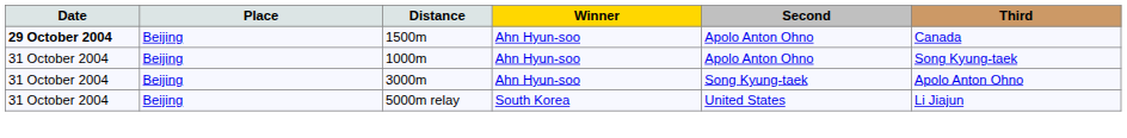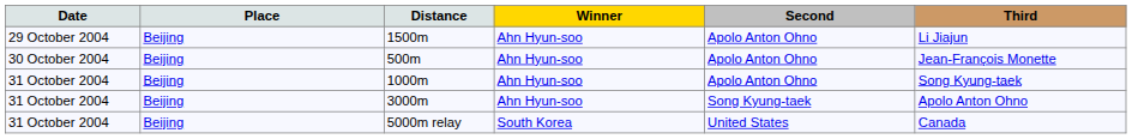 <table bgcolor="#f7f8ff" cellpadding="3" cellspacing="0" border="1" style="font-size: 95%; border: gray solid 1px; border-collapse: collapse;">
 <tr bgcolor="#CCCCCC">
 <td align="center" bgcolor="#DCE5E5" width="150"><strong>Date</strong></td>
 <td align="center" bgcolor="#DCE5E5" width="280"><strong>Place</strong></td>
 <td align="center" bgcolor="#DCE5E5" width="120"><strong>Distance</strong></td>
 <td align="center" bgcolor="gold" width="240"><strong>Winner</strong></td>
 <td align="center" bgcolor="silver" width="240"><strong>Second</strong></td>
 <td align="center" bgcolor="CC9966" width="240"><strong>Third</strong></td>
 </tr>
 <tr align="left">
-<td><strong>29 October 2004</strong></td>
+<td>29 October 2004</td>
 <td> <a href='#'>Beijing</a></td>
 <td>1500m</td>
 <td> <a href='#'>Ahn Hyun-soo</a></td>
 <td> <a href='#'>Apolo Anton Ohno</a></td>
-<td> <a href='#'>Canada</a></td>
+<td> <a href='#'>Li Jiajun</a></td>
+</tr>
+<tr align="left">
+<td>30 October 2004</td>
+<td> <a href='#'>Beijing</a></td>
+<td>500m</td>
+<td> <a href='#'>Ahn Hyun-soo</a></td>
+<td> <a href='#'>Apolo Anton Ohno</a></td>
+<td> <a href='#'>Jean-François Monette</a></td>
 </tr>
 <tr align="left">
 <td>31 October 2004</td>
 <td> <a href='#'>Beijing</a></td>
 <td>1000m</td>
 <td> <a href='#'>Ahn Hyun-soo</a></td>
 <td> <a href='#'>Apolo Anton Ohno</a></td>
 <td> <a href='#'>Song Kyung-taek</a></td>
 </tr>
 <tr align="left">
 <td>31 October 2004</td>
 <td> <a href='#'>Beijing</a></td>
 <td>3000m</td>
 <td> <a href='#'>Ahn Hyun-soo</a></td>
 <td> <a href='#'>Song Kyung-taek</a></td>
 <td> <a href='#'>Apolo Anton Ohno</a></td>
 </tr>
 <tr align="left">
 <td>31 October 2004</td>
 <td> <a href='#'>Beijing</a></td>
 <td>5000m relay</td>
 <td> <a href='#'>South Korea</a></td>
 <td> <a href='#'>United States</a></td>
-<td> <a href='#'>Li Jiajun</a></td>
+<td> <a href='#'>Canada</a></td>
 </tr>
 </table>
